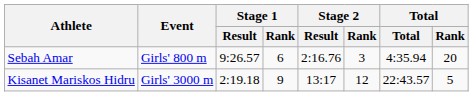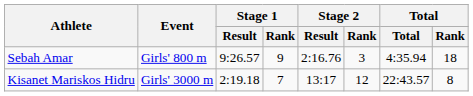 <table class="wikitable" style="font-size:90%">
 <tr>
 <th rowspan=2>Athlete</th>
 <th rowspan=2>Event</th>
 <th colspan=2>Stage 1</th>
 <th colspan=2>Stage 2</th>
 <th colspan=2>Total</th>
 </tr>
 <tr style="font-size:95%">
 <th>Result</th>
 <th>Rank</th>
 <th>Result</th>
 <th>Rank</th>
 <th>Total</th>
 <th>Rank</th>
 </tr>
 <tr align=center>
 <td align=left><a href='#'>Sebah Amar</a></td>
 <td align=left><a href='#'>Girls' 800 m</a></td>
 <td>9:26.57</td>
-<td>6</td>
+<td>9</td>
 <td>2:16.76</td>
 <td>3</td>
 <td>4:35.94</td>
-<td>20</td>
+<td>18</td>
 </tr>
 <tr align=center>
 <td align=left><a href='#'>Kisanet Mariskos Hidru</a></td>
 <td align=left><a href='#'>Girls' 3000 m</a></td>
 <td>2:19.18</td>
-<td>9</td>
+<td>7</td>
 <td>13:17</td>
 <td>12</td>
 <td>22:43.57</td>
-<td>5</td>
+<td>8</td>
 </tr>
 </table>
